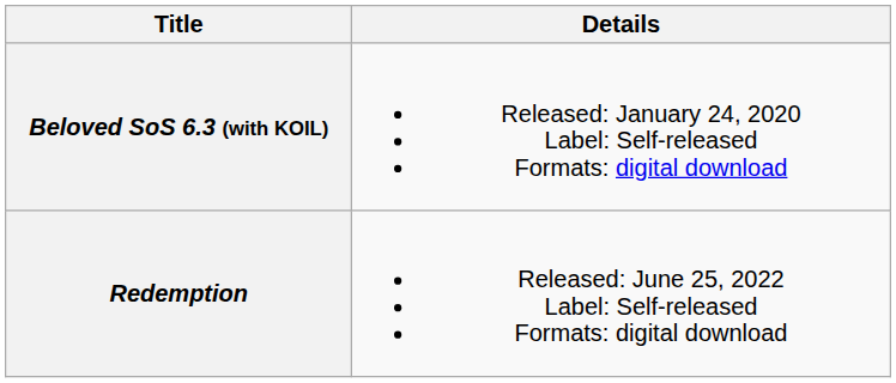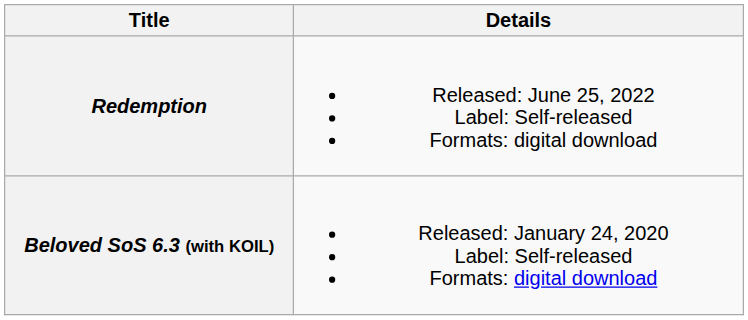 <table class="wikitable plainrowheaders" style="text-align:center;">
 <tr>
 <th rowspan="1" style="width:14em;">Title</th>
 <th rowspan="1" style="width:22em;">Details</th>
 </tr>
 <tr>
+<th scope="row"><em>Redemption</em></th>
+<td><br><ul><li>Released: June 25, 2022</li><li>Label: Self-released</li><li>Formats: digital download</li></ul></td>
+</tr>
+<tr>
 <th scope="row"><em>Beloved SoS 6.3</em> <small>(with KOIL)</small></th>
 <td><br><ul><li>Released: January 24, 2020</li><li>Label: Self-released</li><li>Formats: <a href='#'>digital download</a></li></ul></td>
 </tr>
-<tr>
-<th scope="row"><em>Redemption</em></th>
-<td><br><ul><li>Released: June 25, 2022</li><li>Label: Self-released</li><li>Formats: digital download</li></ul></td>
-</tr>
 </table>
